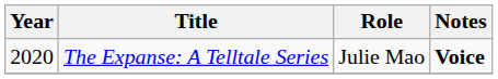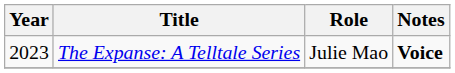 <table class="wikitable plainrowheaders sortable">
 <tr>
 <th scope="col">Year</th>
 <th scope="col">Title</th>
 <th scope="col">Role</th>
 <th scope="col" class="unsortable">Notes</th>
 </tr>
 <tr>
-<td>2020</td>
+<td>2023</td>
 <td><em><a href='#'>The Expanse: A Telltale Series</a></em></td>
 <td>Julie Mao</td>
 <td><strong>Voice</strong></td>
 </tr>
 <tr>
 </tr>
 </table>
